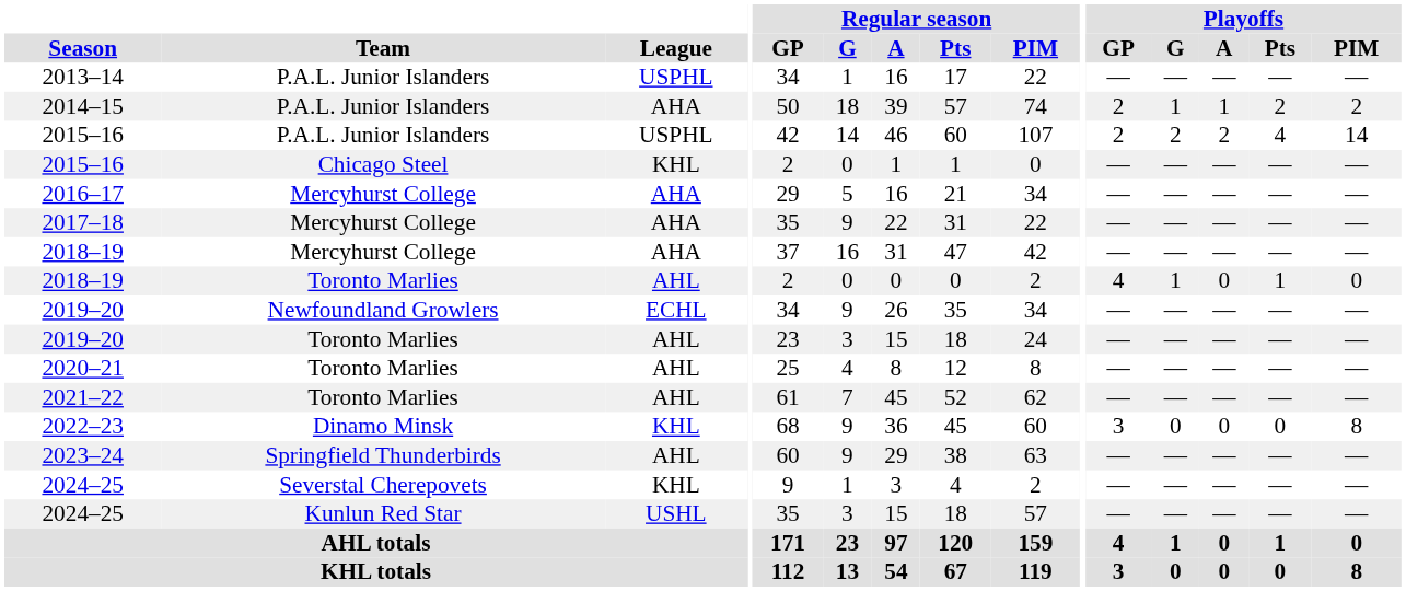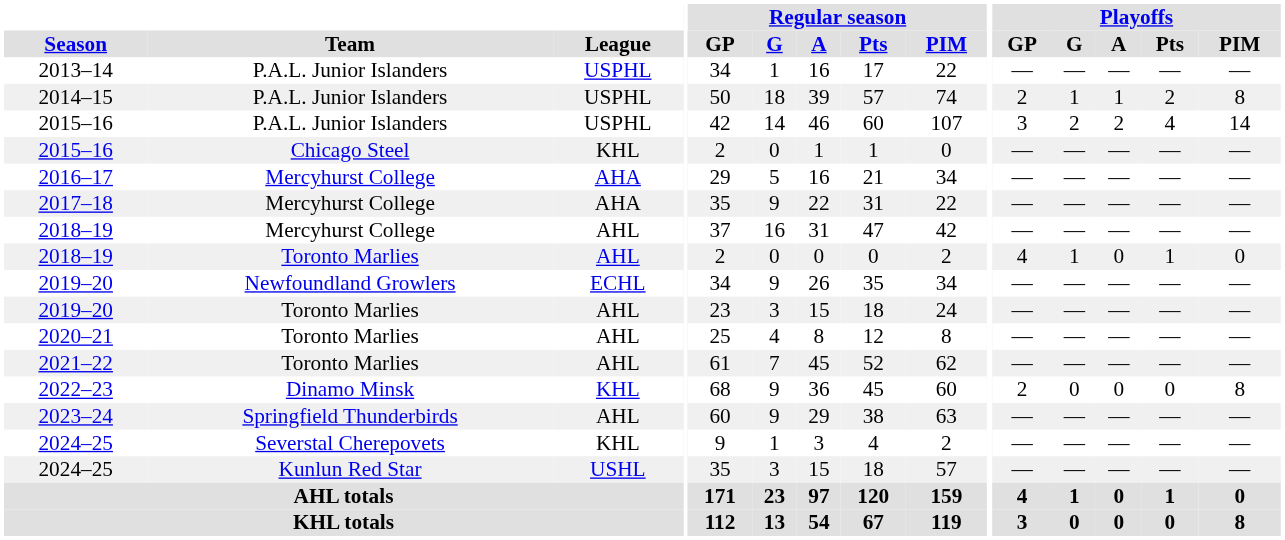 <table border="0" cellpadding="1" cellspacing="0" style="text-align:center; width:60em">
 <tr bgcolor="#e0e0e0">
 <th colspan="3" bgcolor="#ffffff"></th>
 <th rowspan="99" bgcolor="#ffffff"></th>
 <th colspan="5"><a href='#'>Regular season</a></th>
 <th rowspan="99" bgcolor="#ffffff"></th>
 <th colspan="5"><a href='#'>Playoffs</a></th>
 </tr>
 <tr bgcolor="#e0e0e0">
 <th><a href='#'>Season</a></th>
 <th>Team</th>
 <th>League</th>
 <th>GP</th>
 <th><a href='#'>G</a></th>
 <th><a href='#'>A</a></th>
 <th><a href='#'>Pts</a></th>
 <th><a href='#'>PIM</a></th>
 <th>GP</th>
 <th>G</th>
 <th>A</th>
 <th>Pts</th>
 <th>PIM</th>
 </tr>
 <tr>
 <td>2013–14</td>
 <td>P.A.L. Junior Islanders</td>
 <td><a href='#'>USPHL</a></td>
 <td>34</td>
 <td>1</td>
 <td>16</td>
 <td>17</td>
 <td>22</td>
 <td>—</td>
 <td>—</td>
 <td>—</td>
 <td>—</td>
 <td>—</td>
 </tr>
 <tr bgcolor="#f0f0f0">
 <td>2014–15</td>
 <td>P.A.L. Junior Islanders</td>
-<td>AHA</td>
+<td>USPHL</td>
 <td>50</td>
 <td>18</td>
 <td>39</td>
 <td>57</td>
 <td>74</td>
 <td>2</td>
 <td>1</td>
 <td>1</td>
 <td>2</td>
-<td>2</td>
+<td>8</td>
 </tr>
 <tr>
 <td>2015–16</td>
 <td>P.A.L. Junior Islanders</td>
 <td>USPHL</td>
 <td>42</td>
 <td>14</td>
 <td>46</td>
 <td>60</td>
 <td>107</td>
-<td>2</td>
+<td>3</td>
 <td>2</td>
 <td>2</td>
 <td>4</td>
 <td>14</td>
 </tr>
 <tr bgcolor="#f0f0f0">
 <td><a href='#'>2015–16</a></td>
 <td><a href='#'>Chicago Steel</a></td>
 <td>KHL</td>
 <td>2</td>
 <td>0</td>
 <td>1</td>
 <td>1</td>
 <td>0</td>
 <td>—</td>
 <td>—</td>
 <td>—</td>
 <td>—</td>
 <td>—</td>
 </tr>
 <tr>
 <td><a href='#'>2016–17</a></td>
 <td><a href='#'>Mercyhurst College</a></td>
 <td><a href='#'>AHA</a></td>
 <td>29</td>
 <td>5</td>
 <td>16</td>
 <td>21</td>
 <td>34</td>
 <td>—</td>
 <td>—</td>
 <td>—</td>
 <td>—</td>
 <td>—</td>
 </tr>
 <tr bgcolor="#f0f0f0">
 <td><a href='#'>2017–18</a></td>
 <td>Mercyhurst College</td>
 <td>AHA</td>
 <td>35</td>
 <td>9</td>
 <td>22</td>
 <td>31</td>
 <td>22</td>
 <td>—</td>
 <td>—</td>
 <td>—</td>
 <td>—</td>
 <td>—</td>
 </tr>
 <tr>
 <td><a href='#'>2018–19</a></td>
 <td>Mercyhurst College</td>
-<td>AHA</td>
+<td>AHL</td>
 <td>37</td>
 <td>16</td>
 <td>31</td>
 <td>47</td>
 <td>42</td>
 <td>—</td>
 <td>—</td>
 <td>—</td>
 <td>—</td>
 <td>—</td>
 </tr>
 <tr bgcolor="#f0f0f0">
 <td><a href='#'>2018–19</a></td>
 <td><a href='#'>Toronto Marlies</a></td>
 <td><a href='#'>AHL</a></td>
 <td>2</td>
 <td>0</td>
 <td>0</td>
 <td>0</td>
 <td>2</td>
 <td>4</td>
 <td>1</td>
 <td>0</td>
 <td>1</td>
 <td>0</td>
 </tr>
 <tr>
 <td><a href='#'>2019–20</a></td>
 <td><a href='#'>Newfoundland Growlers</a></td>
 <td><a href='#'>ECHL</a></td>
 <td>34</td>
 <td>9</td>
 <td>26</td>
 <td>35</td>
 <td>34</td>
 <td>—</td>
 <td>—</td>
 <td>—</td>
 <td>—</td>
 <td>—</td>
 </tr>
 <tr bgcolor="#f0f0f0">
 <td><a href='#'>2019–20</a></td>
 <td>Toronto Marlies</td>
 <td>AHL</td>
 <td>23</td>
 <td>3</td>
 <td>15</td>
 <td>18</td>
 <td>24</td>
 <td>—</td>
 <td>—</td>
 <td>—</td>
 <td>—</td>
 <td>—</td>
 </tr>
 <tr>
 <td><a href='#'>2020–21</a></td>
 <td>Toronto Marlies</td>
 <td>AHL</td>
 <td>25</td>
 <td>4</td>
 <td>8</td>
 <td>12</td>
 <td>8</td>
 <td>—</td>
 <td>—</td>
 <td>—</td>
 <td>—</td>
 <td>—</td>
 </tr>
 <tr bgcolor="#f0f0f0">
 <td><a href='#'>2021–22</a></td>
 <td>Toronto Marlies</td>
 <td>AHL</td>
 <td>61</td>
 <td>7</td>
 <td>45</td>
 <td>52</td>
 <td>62</td>
 <td>—</td>
 <td>—</td>
 <td>—</td>
 <td>—</td>
 <td>—</td>
 </tr>
 <tr>
 <td><a href='#'>2022–23</a></td>
 <td><a href='#'>Dinamo Minsk</a></td>
 <td><a href='#'>KHL</a></td>
 <td>68</td>
 <td>9</td>
 <td>36</td>
 <td>45</td>
 <td>60</td>
-<td>3</td>
+<td>2</td>
 <td>0</td>
 <td>0</td>
 <td>0</td>
 <td>8</td>
 </tr>
 <tr bgcolor="#f0f0f0">
 <td><a href='#'>2023–24</a></td>
 <td><a href='#'>Springfield Thunderbirds</a></td>
 <td>AHL</td>
 <td>60</td>
 <td>9</td>
 <td>29</td>
 <td>38</td>
 <td>63</td>
 <td>—</td>
 <td>—</td>
 <td>—</td>
 <td>—</td>
 <td>—</td>
 </tr>
 <tr>
 <td><a href='#'>2024–25</a></td>
 <td><a href='#'>Severstal Cherepovets</a></td>
 <td>KHL</td>
 <td>9</td>
 <td>1</td>
 <td>3</td>
 <td>4</td>
 <td>2</td>
 <td>—</td>
 <td>—</td>
 <td>—</td>
 <td>—</td>
 <td>—</td>
 </tr>
 <tr bgcolor="#f0f0f0">
 <td>2024–25</td>
 <td><a href='#'>Kunlun Red Star</a></td>
 <td><a href='#'>USHL</a></td>
 <td>35</td>
 <td>3</td>
 <td>15</td>
 <td>18</td>
 <td>57</td>
 <td>—</td>
 <td>—</td>
 <td>—</td>
 <td>—</td>
 <td>—</td>
 </tr>
 <tr bgcolor="#e0e0e0">
 <th colspan="3">AHL totals</th>
 <th>171</th>
 <th>23</th>
 <th>97</th>
 <th>120</th>
 <th>159</th>
 <th>4</th>
 <th>1</th>
 <th>0</th>
 <th>1</th>
 <th>0</th>
 </tr>
 <tr bgcolor="#e0e0e0">
 <th colspan="3">KHL totals</th>
 <th>112</th>
 <th>13</th>
 <th>54</th>
 <th>67</th>
 <th>119</th>
 <th>3</th>
 <th>0</th>
 <th>0</th>
 <th>0</th>
 <th>8</th>
 </tr>
 </table>
